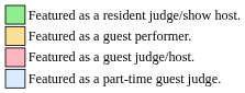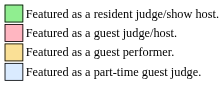 <table class="toccolours" style="font-size: 95%; float: left; white-space: nowrap">
 <tr>
 <td style="background:lightgreen; border:1px solid black">     </td>
 <td>Featured as a resident judge/show host.</td>
 </tr>
 <tr>
+<td style="background:lightpink; border:1px solid black">     </td>
+<td>Featured as a guest judge/host.</td>
+</tr>
+<tr>
 <td style="background:#FAE096; border:1px solid black">     </td>
 <td>Featured as a guest performer.</td>
-</tr>
-<tr>
-<td style="background:lightpink; border:1px solid black">     </td>
-<td>Featured as a guest judge/host.</td>
 </tr>
 <tr>
 <td style="background:#DAEBFF; border:1px solid black">     </td>
 <td>Featured as a part-time guest judge.</td>
 </tr>
 </table>
